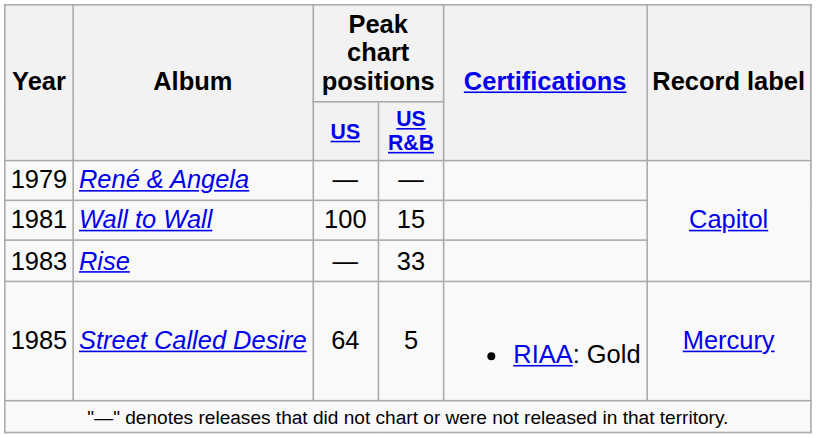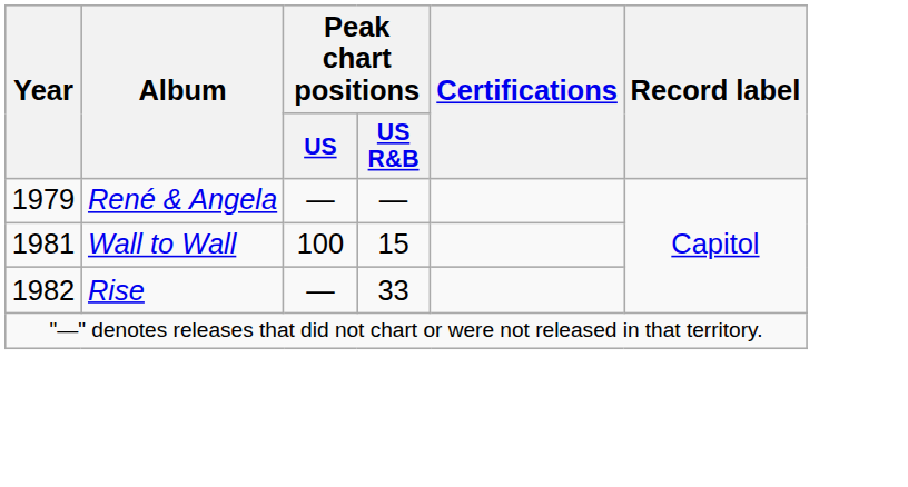 <table class="wikitable" style="text-align:center;">
 <tr>
 <th rowspan="2">Year</th>
 <th rowspan="2">Album</th>
 <th colspan="2">Peak chart positions</th>
 <th rowspan="2"><a href='#'>Certifications</a></th>
 <th rowspan="2">Record label</th>
 </tr>
 <tr style="font-size:smaller;">
 <th width="35"><a href='#'>US</a><br></th>
 <th width="35"><a href='#'>US<br>R&B</a><br></th>
 </tr>
 <tr>
 <td rowspan="1">1979</td>
 <td align="left"><em><a href='#'>René & Angela</a></em></td>
 <td>—</td>
 <td>—</td>
 <td></td>
 <td rowspan="3"><a href='#'>Capitol</a></td>
 </tr>
 <tr>
 <td rowspan="1">1981</td>
 <td align="left"><em><a href='#'>Wall to Wall</a></em></td>
 <td>100</td>
 <td>15</td>
 <td></td>
 </tr>
 <tr>
-<td rowspan="1">1983</td>
+<td rowspan="1">1982</td>
 <td align="left"><em><a href='#'>Rise</a></em></td>
 <td>—</td>
 <td>33</td>
 <td></td>
 </tr>
 <tr>
-<td rowspan="1">1985</td>
-<td align="left"><em><a href='#'>Street Called Desire</a></em></td>
-<td>64</td>
-<td>5</td>
-<td><br><ul><li><a href='#'>RIAA</a>: Gold</li></ul></td>
-<td rowspan="1"><a href='#'>Mercury</a></td>
-</tr>
-<tr>
 <td colspan="6" style="text-align:center; font-size:9pt;">"—" denotes releases that did not chart or were not released in that territory.</td>
 </tr>
 </table>
